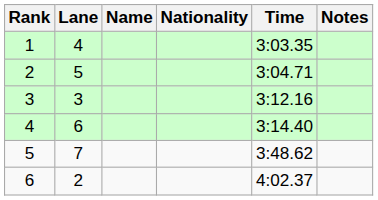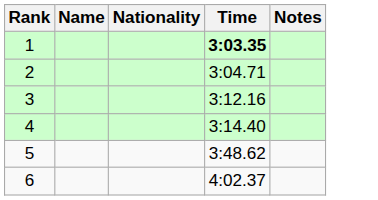 <table class="wikitable sortable" style="text-align:center">
 <tr>
 <th>Rank</th>
-<th>Lane</th>
 <th>Name</th>
 <th>Nationality</th>
 <th>Time</th>
 <th>Notes</th>
 </tr>
 <tr bgcolor=ccffcc>
 <td>1</td>
-<td>4</td>
 <td align=left></td>
 <td align=left></td>
-<td>3:03.35</td>
+<td><strong>3:03.35</strong></td>
 <td><strong></strong></td>
 </tr>
 <tr bgcolor=ccffcc>
 <td>2</td>
-<td>5</td>
 <td align=left></td>
 <td align=left></td>
 <td>3:04.71</td>
 <td><strong></strong></td>
 </tr>
 <tr bgcolor=ccffcc>
-<td>3</td>
 <td>3</td>
 <td align=left></td>
 <td align=left></td>
 <td>3:12.16</td>
 <td><strong></strong></td>
 </tr>
 <tr bgcolor=ccffcc>
 <td>4</td>
-<td>6</td>
 <td align=left></td>
 <td align=left></td>
 <td>3:14.40</td>
 <td><strong></strong></td>
 </tr>
 <tr>
 <td>5</td>
-<td>7</td>
 <td align=left></td>
 <td align=left></td>
 <td>3:48.62</td>
 <td></td>
 </tr>
 <tr>
 <td>6</td>
-<td>2</td>
 <td align=left></td>
 <td align=left></td>
 <td>4:02.37</td>
 <td></td>
 </tr>
 </table>
